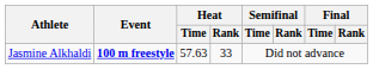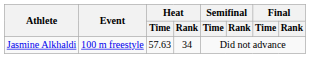 <table class=wikitable style="font-size:90%">
 <tr>
 <th rowspan="2">Athlete</th>
 <th rowspan="2">Event</th>
 <th colspan="2">Heat</th>
 <th colspan="2">Semifinal</th>
 <th colspan="2">Final</th>
 </tr>
 <tr style="font-size:95%">
 <th>Time</th>
 <th>Rank</th>
 <th>Time</th>
 <th>Rank</th>
 <th>Time</th>
 <th>Rank</th>
 </tr>
 <tr align=center>
 <td align=left><a href='#'>Jasmine Alkhaldi</a></td>
-<td align=left><strong><a href='#'>100 m freestyle</a></strong></td>
+<td align=left><a href='#'>100 m freestyle</a></td>
 <td>57.63</td>
-<td>33</td>
+<td>34</td>
 <td colspan=4>Did not advance</td>
 </tr>
 </table>
